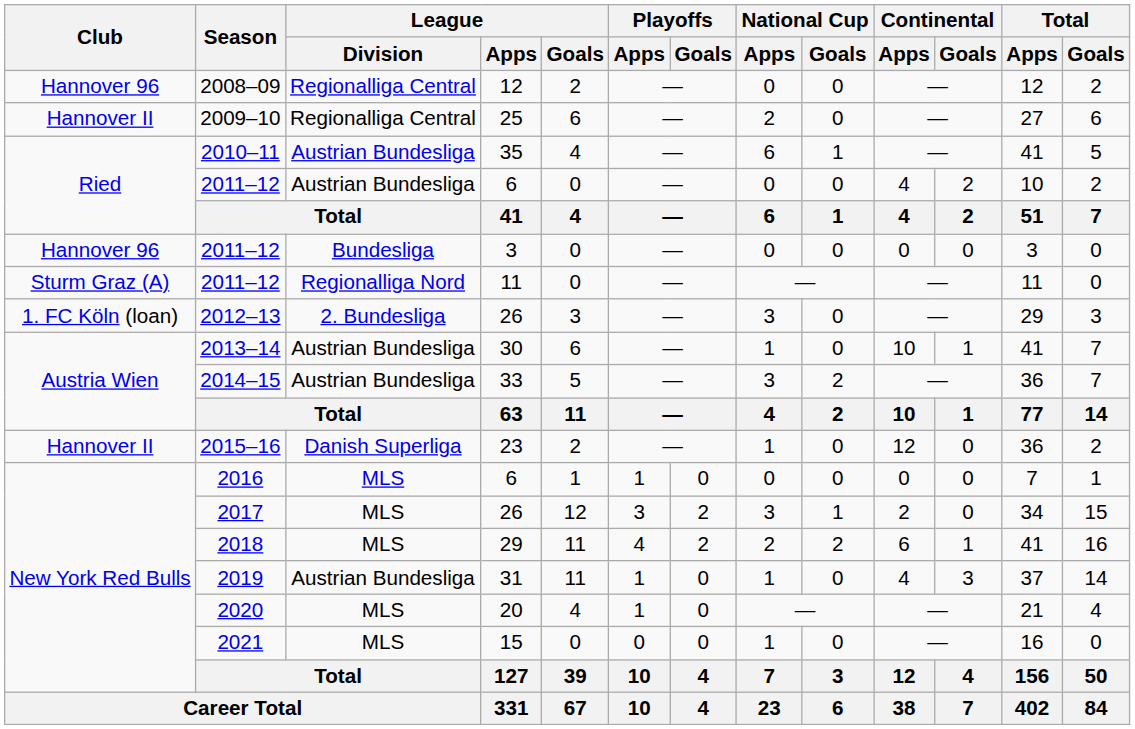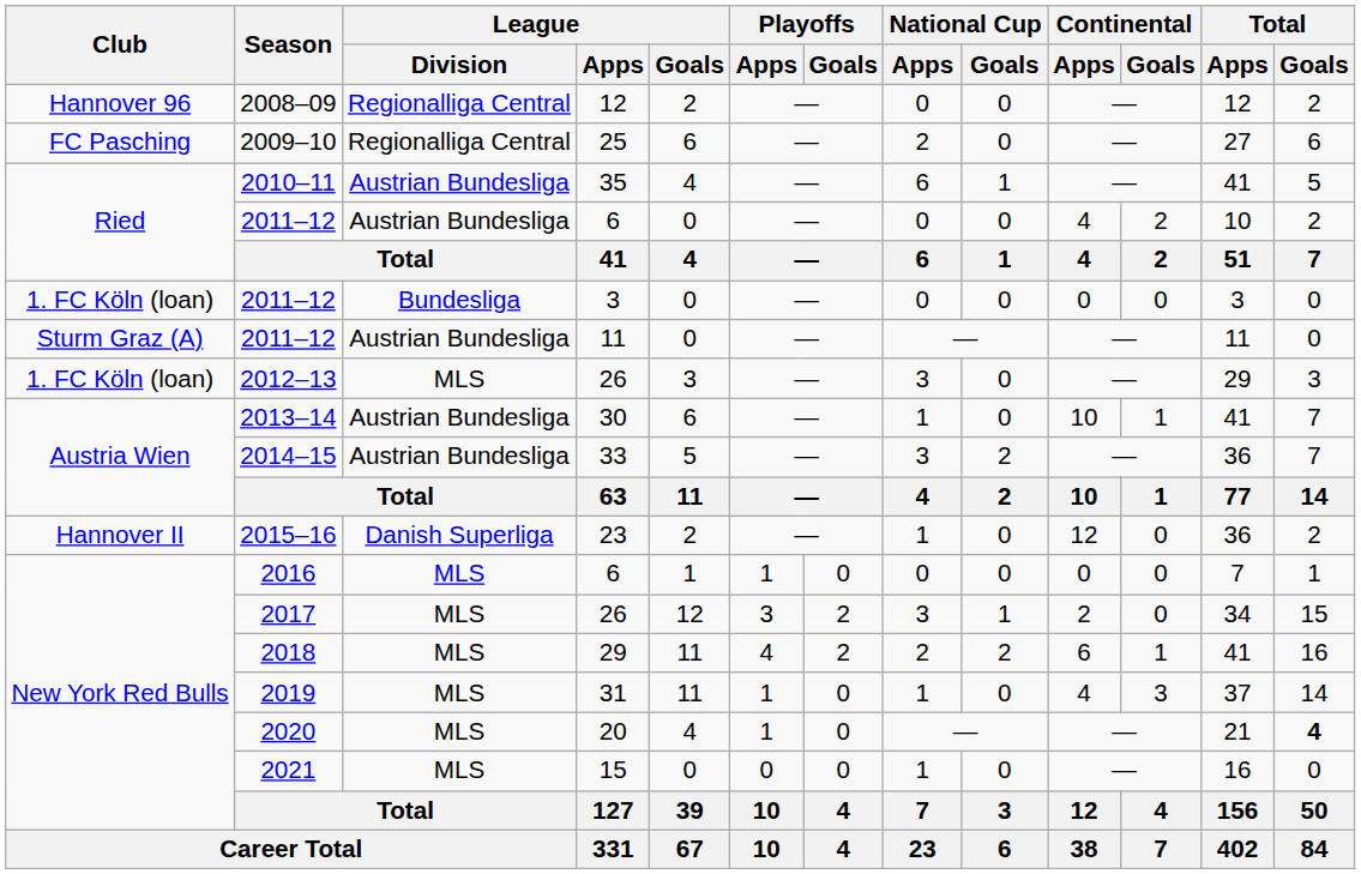 <table class="wikitable" Style="text-align: center">
 <tr>
 <th rowspan="2">Club</th>
 <th rowspan="2">Season</th>
 <th colspan="3">League</th>
 <th colspan="2">Playoffs</th>
 <th colspan="2">National Cup</th>
 <th colspan="2">Continental</th>
 <th colspan="2">Total</th>
 </tr>
 <tr>
 <th>Division</th>
 <th>Apps</th>
 <th>Goals</th>
 <th>Apps</th>
 <th>Goals</th>
 <th>Apps</th>
 <th>Goals</th>
 <th>Apps</th>
 <th>Goals</th>
 <th>Apps</th>
 <th>Goals</th>
 </tr>
 <tr>
 <td><a href='#'>Hannover 96</a></td>
 <td>2008–09</td>
 <td><a href='#'>Regionalliga Central</a></td>
 <td>12</td>
 <td>2</td>
 <td colspan="2">—</td>
 <td>0</td>
 <td>0</td>
 <td colspan="2">—</td>
 <td>12</td>
 <td>2</td>
 </tr>
 <tr>
-<td><a href='#'>Hannover II</a></td>
+<td><a href='#'>FC Pasching</a></td>
 <td>2009–10</td>
 <td>Regionalliga Central</td>
 <td>25</td>
 <td>6</td>
 <td colspan="2">—</td>
 <td>2</td>
 <td>0</td>
 <td colspan="2">—</td>
 <td>27</td>
 <td>6</td>
 </tr>
 <tr>
 <td rowspan="3"><a href='#'>Ried</a></td>
 <td><a href='#'>2010–11</a></td>
 <td><a href='#'>Austrian Bundesliga</a></td>
 <td>35</td>
 <td>4</td>
 <td colspan="2">—</td>
 <td>6</td>
 <td>1</td>
 <td colspan="2">—</td>
 <td>41</td>
 <td>5</td>
 </tr>
 <tr>
 <td><a href='#'>2011–12</a></td>
 <td>Austrian Bundesliga</td>
 <td>6</td>
 <td>0</td>
 <td colspan="2">—</td>
 <td>0</td>
 <td>0</td>
 <td>4</td>
 <td>2</td>
 <td>10</td>
 <td>2</td>
 </tr>
 <tr>
 <th colspan="2">Total</th>
 <th>41</th>
 <th>4</th>
 <th colspan="2">—</th>
 <th>6</th>
 <th>1</th>
 <th>4</th>
 <th>2</th>
 <th>51</th>
 <th>7</th>
 </tr>
 <tr>
-<td><a href='#'>Hannover 96</a></td>
+<td><a href='#'>1. FC Köln</a> (loan)</td>
 <td><a href='#'>2011–12</a></td>
 <td><a href='#'>Bundesliga</a></td>
 <td>3</td>
 <td>0</td>
 <td colspan="2">—</td>
 <td>0</td>
 <td>0</td>
 <td>0</td>
 <td>0</td>
 <td>3</td>
 <td>0</td>
 </tr>
 <tr>
 <td><a href='#'>Sturm Graz (A)</a></td>
 <td><a href='#'>2011–12</a></td>
-<td><a href='#'>Regionalliga Nord</a></td>
+<td>Austrian Bundesliga</td>
 <td>11</td>
 <td>0</td>
 <td colspan="2">—</td>
 <td colspan="2">—</td>
 <td colspan="2">—</td>
 <td>11</td>
 <td>0</td>
 </tr>
 <tr>
 <td><a href='#'>1. FC Köln</a> (loan)</td>
 <td><a href='#'>2012–13</a></td>
-<td><a href='#'>2. Bundesliga</a></td>
+<td>MLS</td>
 <td>26</td>
 <td>3</td>
 <td colspan="2">—</td>
 <td>3</td>
 <td>0</td>
 <td colspan="2">—</td>
 <td>29</td>
 <td>3</td>
 </tr>
 <tr>
 <td rowspan="3"><a href='#'>Austria Wien</a></td>
 <td><a href='#'>2013–14</a></td>
 <td>Austrian Bundesliga</td>
 <td>30</td>
 <td>6</td>
 <td colspan="2">—</td>
 <td>1</td>
 <td>0</td>
 <td>10</td>
 <td>1</td>
 <td>41</td>
 <td>7</td>
 </tr>
 <tr>
 <td><a href='#'>2014–15</a></td>
 <td>Austrian Bundesliga</td>
 <td>33</td>
 <td>5</td>
 <td colspan="2">—</td>
 <td>3</td>
 <td>2</td>
 <td colspan="2">—</td>
 <td>36</td>
 <td>7</td>
 </tr>
 <tr>
 <th colspan="2">Total</th>
 <th>63</th>
 <th>11</th>
 <th colspan="2">—</th>
 <th>4</th>
 <th>2</th>
 <th>10</th>
 <th>1</th>
 <th>77</th>
 <th>14</th>
 </tr>
 <tr>
 <td><a href='#'>Hannover II</a></td>
 <td><a href='#'>2015–16</a></td>
 <td><a href='#'>Danish Superliga</a></td>
 <td>23</td>
 <td>2</td>
 <td colspan="2">—</td>
 <td>1</td>
 <td>0</td>
 <td>12</td>
 <td>0</td>
 <td>36</td>
 <td>2</td>
 </tr>
 <tr>
 <td rowspan="7"><a href='#'>New York Red Bulls</a></td>
 <td><a href='#'>2016</a></td>
 <td><a href='#'>MLS</a></td>
 <td>6</td>
 <td>1</td>
 <td>1</td>
 <td>0</td>
 <td>0</td>
 <td>0</td>
 <td>0</td>
 <td>0</td>
 <td>7</td>
 <td>1</td>
 </tr>
 <tr>
 <td><a href='#'>2017</a></td>
 <td>MLS</td>
 <td>26</td>
 <td>12</td>
 <td>3</td>
 <td>2</td>
 <td>3</td>
 <td>1</td>
 <td>2</td>
 <td>0</td>
 <td>34</td>
 <td>15</td>
 </tr>
 <tr>
 <td><a href='#'>2018</a></td>
 <td>MLS</td>
 <td>29</td>
 <td>11</td>
 <td>4</td>
 <td>2</td>
 <td>2</td>
 <td>2</td>
 <td>6</td>
 <td>1</td>
 <td>41</td>
 <td>16</td>
 </tr>
 <tr>
 <td><a href='#'>2019</a></td>
-<td>Austrian Bundesliga</td>
+<td>MLS</td>
 <td>31</td>
 <td>11</td>
 <td>1</td>
 <td>0</td>
 <td>1</td>
 <td>0</td>
 <td>4</td>
 <td>3</td>
 <td>37</td>
 <td>14</td>
 </tr>
 <tr>
 <td><a href='#'>2020</a></td>
 <td>MLS</td>
 <td>20</td>
 <td>4</td>
 <td>1</td>
 <td>0</td>
 <td colspan="2">—</td>
 <td colspan="2">—</td>
 <td>21</td>
-<td>4</td>
+<td><strong>4</strong></td>
 </tr>
 <tr>
 <td><a href='#'>2021</a></td>
 <td>MLS</td>
 <td>15</td>
 <td>0</td>
 <td>0</td>
 <td>0</td>
 <td>1</td>
 <td>0</td>
 <td colspan="2">—</td>
 <td>16</td>
 <td>0</td>
 </tr>
 <tr>
 <th colspan="2">Total</th>
 <th>127</th>
 <th>39</th>
 <th>10</th>
 <th>4</th>
 <th>7</th>
 <th>3</th>
 <th>12</th>
 <th>4</th>
 <th>156</th>
 <th>50</th>
 </tr>
 <tr>
 <th colspan="3">Career Total</th>
 <th>331</th>
 <th>67</th>
 <th>10</th>
 <th>4</th>
 <th>23</th>
 <th>6</th>
 <th>38</th>
 <th>7</th>
 <th>402</th>
 <th>84</th>
 </tr>
 </table>
